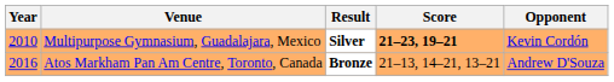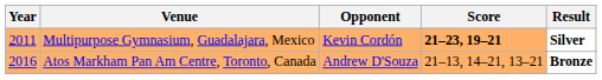 <table class="sortable wikitable" style="font-size: 90%;">
 <tr>
 <th>Year</th>
 <th>Venue</th>
+<th>Opponent</th>
+<th>Score</th>
 <th>Result</th>
-<th>Score</th>
-<th>Opponent</th>
 </tr>
 <tr style="background:#FFB069">
-<td align="center"><a href='#'>2010</a></td>
+<td align="center"><a href='#'>2011</a></td>
 <td align="left"><a href='#'>Multipurpose Gymnasium</a>, <a href='#'>Guadalajara</a>, Mexico</td>
+<td align="left"> <a href='#'>Kevin Cordón</a></td>
+<td align="left"><strong>21–23, 19–21</strong></td>
 <td style="text-align:left; background:white"> <strong>Silver</strong></td>
-<td align="left"><strong>21–23, 19–21</strong></td>
-<td align="left"> <a href='#'>Kevin Cordón</a></td>
 </tr>
 <tr style="background:#FFB069">
 <td align="center"><a href='#'>2016</a></td>
 <td align="left"><a href='#'>Atos Markham Pan Am Centre</a>, <a href='#'>Toronto</a>, Canada</td>
+<td align="left"> <a href='#'>Andrew D'Souza</a></td>
+<td align="left">21–13, 14–21, 13–21</td>
 <td style="text-align:left; background:white"> <strong>Bronze</strong></td>
-<td align="left">21–13, 14–21, 13–21</td>
-<td align="left"> <a href='#'>Andrew D'Souza</a></td>
 </tr>
 </table>
